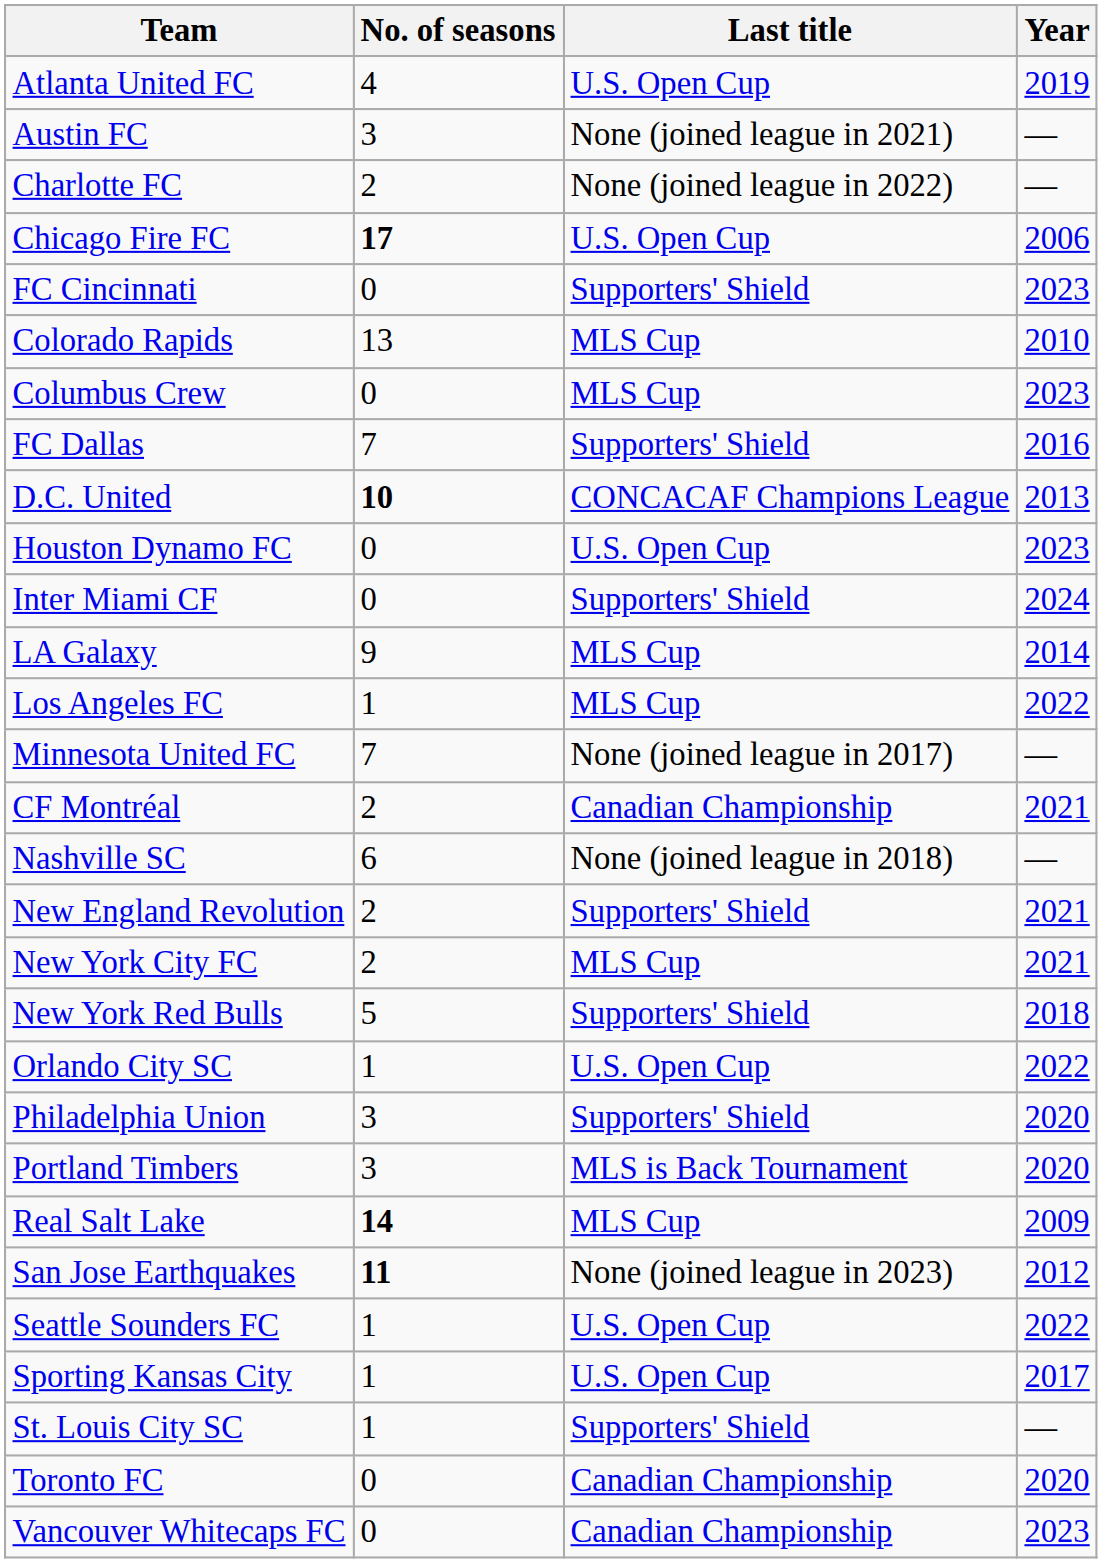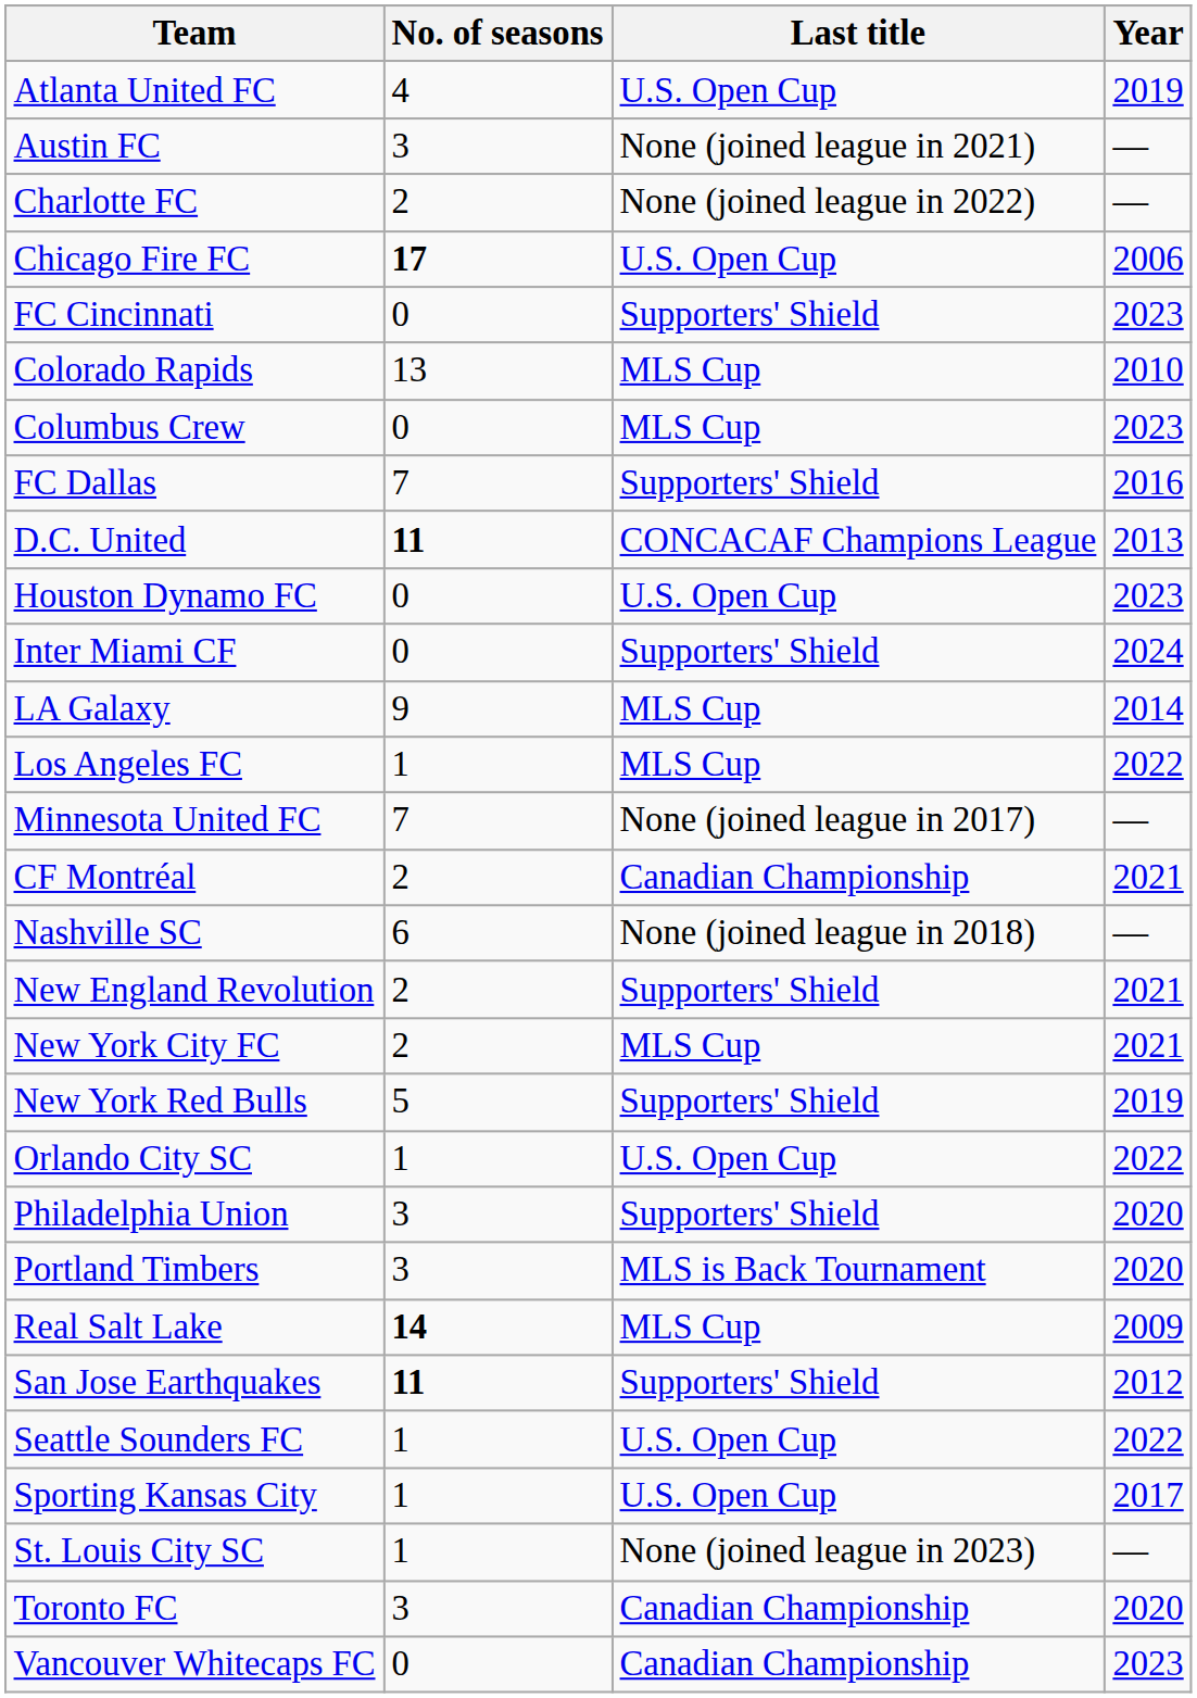 <table class="wikitable sortable">
 <tr>
 <th>Team</th>
 <th>No. of seasons</th>
 <th>Last title</th>
 <th>Year</th>
 </tr>
 <tr>
 <td><a href='#'>Atlanta United FC</a></td>
 <td>4</td>
 <td><a href='#'>U.S. Open Cup</a></td>
 <td><a href='#'>2019</a></td>
 </tr>
 <tr>
 <td><a href='#'>Austin FC</a></td>
 <td>3</td>
 <td>None (joined league in 2021)</td>
 <td>—</td>
 </tr>
 <tr>
 <td><a href='#'>Charlotte FC</a></td>
 <td>2</td>
 <td>None (joined league in 2022)</td>
 <td>—</td>
 </tr>
 <tr>
 <td><a href='#'>Chicago Fire FC</a></td>
 <td><strong>17</strong></td>
 <td><a href='#'>U.S. Open Cup</a></td>
 <td><a href='#'>2006</a></td>
 </tr>
 <tr>
 <td><a href='#'>FC Cincinnati</a></td>
 <td>0</td>
 <td><a href='#'>Supporters' Shield</a></td>
 <td><a href='#'>2023</a></td>
 </tr>
 <tr>
 <td><a href='#'>Colorado Rapids</a></td>
 <td>13</td>
 <td><a href='#'>MLS Cup</a></td>
 <td><a href='#'>2010</a></td>
 </tr>
 <tr>
 <td><a href='#'>Columbus Crew</a></td>
 <td>0</td>
 <td><a href='#'>MLS Cup</a></td>
 <td><a href='#'>2023</a></td>
 </tr>
 <tr>
 <td><a href='#'>FC Dallas</a></td>
 <td>7</td>
 <td><a href='#'>Supporters' Shield</a></td>
 <td><a href='#'>2016</a></td>
 </tr>
 <tr>
 <td><a href='#'>D.C. United</a></td>
-<td><strong>10</strong></td>
+<td><strong>11</strong></td>
 <td><a href='#'>CONCACAF Champions League</a></td>
 <td><a href='#'>2013</a></td>
 </tr>
 <tr>
 <td><a href='#'>Houston Dynamo FC</a></td>
 <td>0</td>
 <td><a href='#'>U.S. Open Cup</a></td>
 <td><a href='#'>2023</a></td>
 </tr>
 <tr>
 <td><a href='#'>Inter Miami CF</a></td>
 <td>0</td>
 <td><a href='#'>Supporters' Shield</a></td>
 <td><a href='#'>2024</a></td>
 </tr>
 <tr>
 <td><a href='#'>LA Galaxy</a></td>
 <td>9</td>
 <td><a href='#'>MLS Cup</a></td>
 <td><a href='#'>2014</a></td>
 </tr>
 <tr>
 <td><a href='#'>Los Angeles FC</a></td>
 <td>1</td>
 <td><a href='#'>MLS Cup</a></td>
 <td><a href='#'>2022</a></td>
 </tr>
 <tr>
 <td><a href='#'>Minnesota United FC</a></td>
 <td>7</td>
 <td>None (joined league in 2017)</td>
 <td>—</td>
 </tr>
 <tr>
 <td><a href='#'>CF Montréal</a></td>
 <td>2</td>
 <td><a href='#'>Canadian Championship</a></td>
 <td><a href='#'>2021</a></td>
 </tr>
 <tr>
 <td><a href='#'>Nashville SC</a></td>
 <td>6</td>
 <td>None (joined league in 2018)</td>
 <td>—</td>
 </tr>
 <tr>
 <td><a href='#'>New England Revolution</a></td>
 <td>2</td>
 <td><a href='#'>Supporters' Shield</a></td>
 <td><a href='#'>2021</a></td>
 </tr>
 <tr>
 <td><a href='#'>New York City FC</a></td>
 <td>2</td>
 <td><a href='#'>MLS Cup</a></td>
 <td><a href='#'>2021</a></td>
 </tr>
 <tr>
 <td><a href='#'>New York Red Bulls</a></td>
 <td>5</td>
 <td><a href='#'>Supporters' Shield</a></td>
-<td><a href='#'>2018</a></td>
+<td><a href='#'>2019</a></td>
 </tr>
 <tr>
 <td><a href='#'>Orlando City SC</a></td>
 <td>1</td>
 <td><a href='#'>U.S. Open Cup</a></td>
 <td><a href='#'>2022</a></td>
 </tr>
 <tr>
 <td><a href='#'>Philadelphia Union</a></td>
 <td>3</td>
 <td><a href='#'>Supporters' Shield</a></td>
 <td><a href='#'>2020</a></td>
 </tr>
 <tr>
 <td><a href='#'>Portland Timbers</a></td>
 <td>3</td>
 <td><a href='#'>MLS is Back Tournament</a></td>
 <td><a href='#'>2020</a></td>
 </tr>
 <tr>
 <td><a href='#'>Real Salt Lake</a></td>
 <td><strong>14</strong></td>
 <td><a href='#'>MLS Cup</a></td>
 <td><a href='#'>2009</a></td>
 </tr>
 <tr>
 <td><a href='#'>San Jose Earthquakes</a></td>
 <td><strong>11</strong></td>
-<td>None (joined league in 2023)</td>
+<td><a href='#'>Supporters' Shield</a></td>
 <td><a href='#'>2012</a></td>
 </tr>
 <tr>
 <td><a href='#'>Seattle Sounders FC</a></td>
 <td>1</td>
 <td><a href='#'>U.S. Open Cup</a></td>
 <td><a href='#'>2022</a></td>
 </tr>
 <tr>
 <td><a href='#'>Sporting Kansas City</a></td>
 <td>1</td>
 <td><a href='#'>U.S. Open Cup</a></td>
 <td><a href='#'>2017</a></td>
 </tr>
 <tr>
 <td><a href='#'>St. Louis City SC</a></td>
 <td>1</td>
-<td><a href='#'>Supporters' Shield</a></td>
+<td>None (joined league in 2023)</td>
 <td>—</td>
 </tr>
 <tr>
 <td><a href='#'>Toronto FC</a></td>
-<td>0</td>
+<td>3</td>
 <td><a href='#'>Canadian Championship</a></td>
 <td><a href='#'>2020</a></td>
 </tr>
 <tr>
 <td><a href='#'>Vancouver Whitecaps FC</a></td>
 <td>0</td>
 <td><a href='#'>Canadian Championship</a></td>
 <td><a href='#'>2023</a></td>
 </tr>
 </table>
